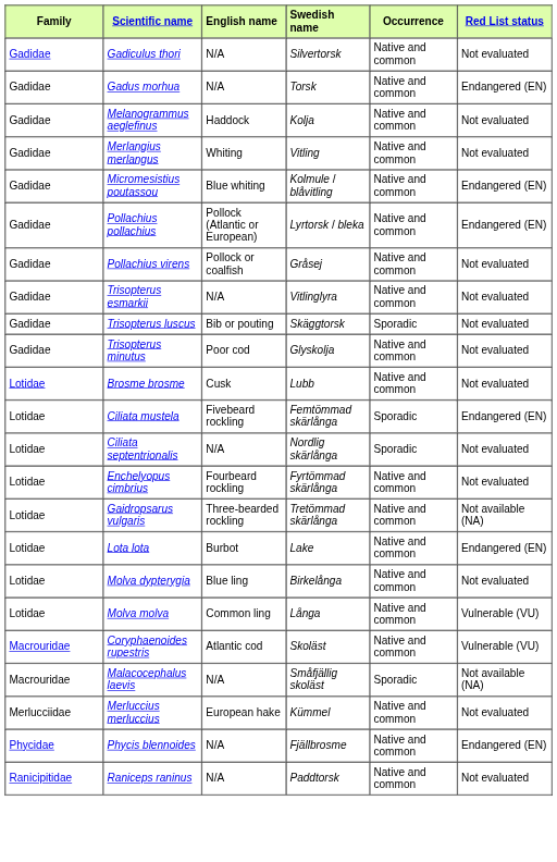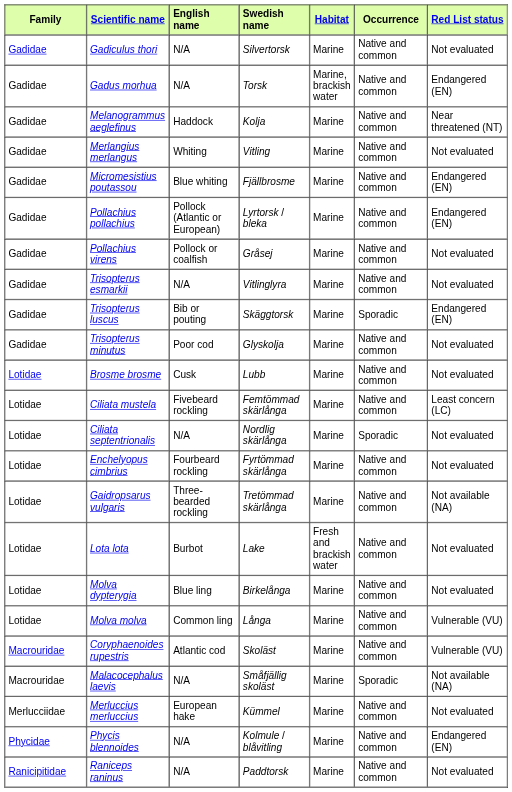 <table style="width:800px" border=1 cellspacing=0 cellpadding=5>
 <tr bgcolor="#defeac">
 <th width=119>Family</th>
 <th width=120><a href='#'>Scientific name</a></th>
 <td width=100><strong>English name</strong></td>
 <td width=100><strong>Swedish name</strong></td>
+<th><a href='#'>Habitat</a></th>
 <th width=105>Occurrence</th>
 <th width=106 nowrap="nowrap"><a href='#'>Red List status</a></th>
 </tr>
 <tr>
 <td><a href='#'>Gadidae</a></td>
 <td><em><a href='#'>Gadiculus thori</a></em></td>
 <td>N/A</td>
 <td><em>Silvertorsk</em></td>
+<td>Marine</td>
 <td>Native and common</td>
 <td>Not evaluated</td>
 </tr>
 <tr>
 <td>Gadidae</td>
 <td><em><a href='#'>Gadus morhua</a></em></td>
 <td>N/A</td>
 <td><em>Torsk</em></td>
+<td>Marine, brackish water</td>
 <td>Native and common</td>
 <td>Endangered (EN)</td>
 </tr>
 <tr>
 <td>Gadidae</td>
 <td><em><a href='#'>Melanogrammus aeglefinus</a></em></td>
 <td>Haddock</td>
 <td><em>Kolja</em></td>
+<td>Marine</td>
 <td>Native and common</td>
-<td>Not evaluated</td>
+<td>Near threatened (NT)</td>
 </tr>
 <tr>
 <td>Gadidae</td>
 <td><em><a href='#'>Merlangius merlangus</a></em></td>
 <td>Whiting</td>
 <td><em>Vitling</em></td>
+<td>Marine</td>
 <td>Native and common</td>
 <td>Not evaluated</td>
 </tr>
 <tr>
 <td>Gadidae</td>
 <td><em><a href='#'>Micromesistius poutassou</a></em></td>
 <td>Blue whiting</td>
-<td><em>Kolmule</em> / <em>blåvitling</em></td>
+<td><em>Fjällbrosme</em></td>
+<td>Marine</td>
 <td>Native and common</td>
 <td>Endangered (EN)</td>
 </tr>
 <tr>
 <td>Gadidae</td>
 <td><em><a href='#'>Pollachius pollachius</a></em></td>
 <td>Pollock (Atlantic or European)</td>
 <td><em>Lyrtorsk</em> / <em>bleka</em></td>
+<td>Marine</td>
 <td>Native and common</td>
 <td>Endangered (EN)</td>
 </tr>
 <tr>
 <td>Gadidae</td>
 <td><em><a href='#'>Pollachius virens</a></em></td>
 <td>Pollock or coalfish</td>
 <td><em>Gråsej</em></td>
+<td>Marine</td>
 <td>Native and common</td>
 <td>Not evaluated</td>
 </tr>
 <tr>
 <td>Gadidae</td>
 <td><em><a href='#'>Trisopterus esmarkii</a></em></td>
 <td>N/A</td>
 <td><em>Vitlinglyra</em></td>
+<td>Marine</td>
 <td>Native and common</td>
 <td>Not evaluated</td>
 </tr>
 <tr>
 <td>Gadidae</td>
 <td><em><a href='#'>Trisopterus luscus</a></em></td>
 <td>Bib or pouting</td>
 <td><em>Skäggtorsk</em></td>
+<td>Marine</td>
 <td>Sporadic</td>
-<td>Not evaluated</td>
+<td>Endangered (EN)</td>
 </tr>
 <tr>
 <td>Gadidae</td>
 <td><em><a href='#'>Trisopterus minutus</a></em></td>
 <td>Poor cod</td>
 <td><em>Glyskolja</em></td>
+<td>Marine</td>
 <td>Native and common</td>
 <td>Not evaluated</td>
 </tr>
 <tr>
 <td><a href='#'>Lotidae</a></td>
 <td><em><a href='#'>Brosme brosme</a></em></td>
 <td>Cusk</td>
 <td><em>Lubb</em></td>
+<td>Marine</td>
 <td>Native and common</td>
 <td>Not evaluated</td>
 </tr>
 <tr>
 <td>Lotidae</td>
 <td><em><a href='#'>Ciliata mustela</a></em></td>
 <td>Fivebeard rockling</td>
 <td><em>Femtömmad skärlånga</em></td>
-<td>Sporadic</td>
-<td>Endangered (EN)</td>
+<td>Marine</td>
+<td>Native and common</td>
+<td>Least concern (LC)</td>
 </tr>
 <tr>
 <td>Lotidae</td>
 <td><em><a href='#'>Ciliata septentrionalis</a></em></td>
 <td>N/A</td>
 <td><em>Nordlig skärlånga</em></td>
+<td>Marine</td>
 <td>Sporadic</td>
 <td>Not evaluated</td>
 </tr>
 <tr>
 <td>Lotidae</td>
 <td><em><a href='#'>Enchelyopus cimbrius</a></em></td>
 <td>Fourbeard rockling</td>
 <td><em>Fyrtömmad skärlånga</em></td>
+<td>Marine</td>
 <td>Native and common</td>
 <td>Not evaluated</td>
 </tr>
 <tr>
 <td>Lotidae</td>
 <td><em><a href='#'>Gaidropsarus vulgaris</a></em></td>
 <td>Three-bearded rockling</td>
 <td><em>Tretömmad skärlånga</em></td>
+<td>Marine</td>
 <td>Native and common</td>
 <td>Not available (NA)</td>
 </tr>
 <tr>
 <td>Lotidae</td>
 <td><em><a href='#'>Lota lota</a></em></td>
 <td>Burbot</td>
 <td><em>Lake</em></td>
+<td>Fresh and brackish water</td>
 <td>Native and common</td>
-<td>Endangered (EN)</td>
+<td>Not evaluated</td>
 </tr>
 <tr>
 <td>Lotidae</td>
 <td><em><a href='#'>Molva dypterygia</a></em></td>
 <td>Blue ling</td>
 <td><em>Birkelånga</em></td>
+<td>Marine</td>
 <td>Native and common</td>
 <td>Not evaluated</td>
 </tr>
 <tr>
 <td>Lotidae</td>
 <td><em><a href='#'>Molva molva</a></em></td>
 <td>Common ling</td>
 <td><em>Långa</em></td>
+<td>Marine</td>
 <td>Native and common</td>
 <td>Vulnerable (VU)</td>
 </tr>
 <tr>
 <td><a href='#'>Macrouridae</a></td>
 <td><em><a href='#'>Coryphaenoides rupestris</a></em></td>
 <td>Atlantic cod</td>
 <td><em>Skoläst</em></td>
+<td>Marine</td>
 <td>Native and common</td>
 <td>Vulnerable (VU)</td>
 </tr>
 <tr>
 <td>Macrouridae</td>
 <td><em><a href='#'>Malacocephalus laevis</a></em></td>
 <td>N/A</td>
 <td><em>Småfjällig skoläst</em></td>
+<td>Marine</td>
 <td>Sporadic</td>
 <td>Not available (NA)</td>
 </tr>
 <tr>
 <td>Merlucciidae</td>
 <td><em><a href='#'>Merluccius merluccius</a></em></td>
 <td>European hake</td>
 <td><em>Kümmel</em></td>
+<td>Marine</td>
 <td>Native and common</td>
 <td>Not evaluated</td>
 </tr>
 <tr>
 <td><a href='#'>Phycidae</a></td>
 <td><em><a href='#'>Phycis blennoides</a></em></td>
 <td>N/A</td>
-<td><em>Fjällbrosme</em></td>
+<td><em>Kolmule</em> / <em>blåvitling</em></td>
+<td>Marine</td>
 <td>Native and common</td>
 <td>Endangered (EN)</td>
 </tr>
 <tr>
 <td><a href='#'>Ranicipitidae</a></td>
 <td><em><a href='#'>Raniceps raninus</a></em></td>
 <td>N/A</td>
 <td><em>Paddtorsk</em></td>
+<td>Marine</td>
 <td>Native and common</td>
 <td>Not evaluated</td>
 </tr>
 </table>
